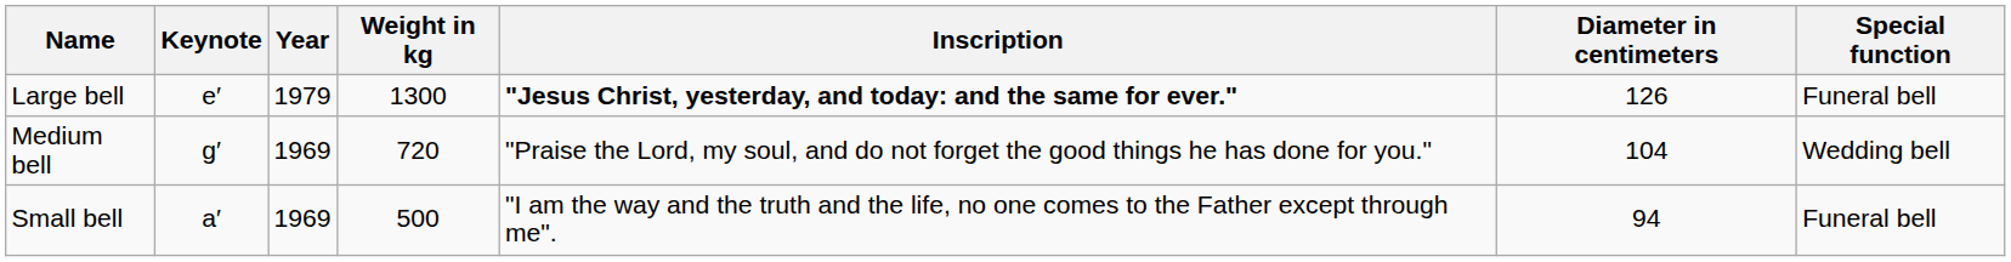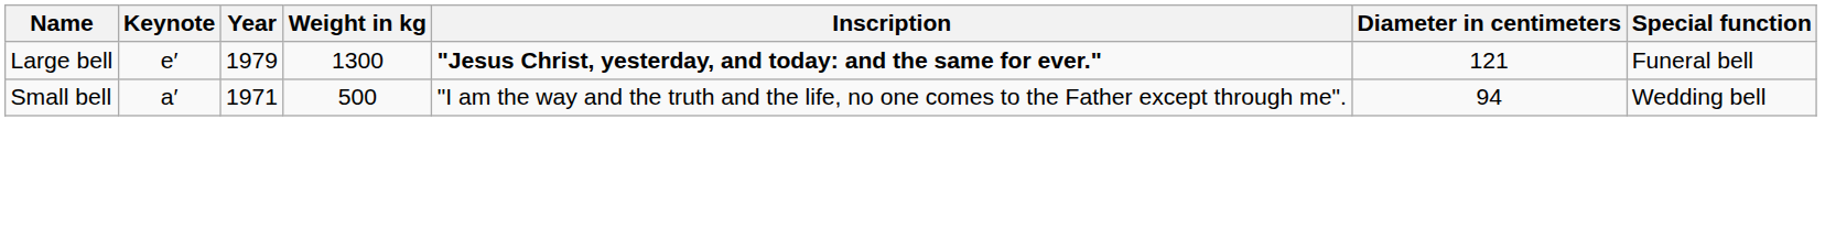 <table class="wikitable">
 <tr>
 <th>Name</th>
 <th>Keynote</th>
 <th>Year</th>
 <th>Weight in kg</th>
 <th>Inscription</th>
 <th>Diameter in centimeters</th>
 <th>Special function</th>
 </tr>
 <tr>
 <td>Large bell</td>
 <td style="text-align:center;">e′</td>
 <td style="text-align:right;">1979</td>
 <td style="text-align:center;">1300</td>
 <td><strong>"Jesus Christ, yesterday, and today: and the same for ever."</strong></td>
-<td style="text-align:center;">126</td>
+<td style="text-align:center;">121</td>
 <td>Funeral bell</td>
-</tr>
-<tr>
-<td>Medium bell</td>
-<td style="text-align:center;">g′</td>
-<td style="text-align:right;">1969</td>
-<td style="text-align:center;">720</td>
-<td>"Praise the Lord, my soul, and do not forget the good things he has done for you."</td>
-<td style="text-align:center;">104</td>
-<td>Wedding bell</td>
 </tr>
 <tr>
 <td>Small bell</td>
 <td style="text-align:center;">a′</td>
-<td style="text-align:right;">1969</td>
+<td style="text-align:right;">1971</td>
 <td style="text-align:center;">500</td>
 <td>"I am the way and the truth and the life, no one comes to the Father except through me".</td>
 <td style="text-align:center;">94</td>
-<td>Funeral bell</td>
+<td>Wedding bell</td>
 </tr>
 </table>
